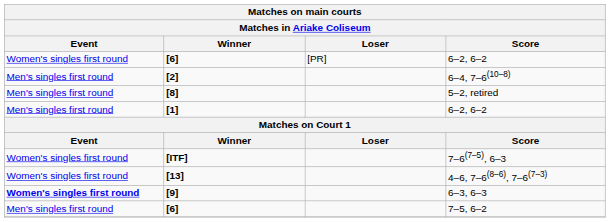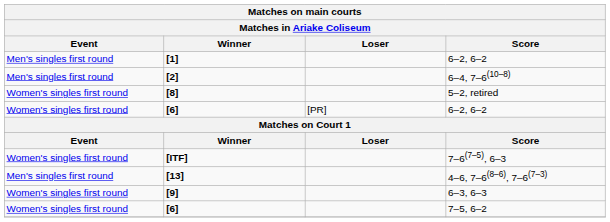 <table class="wikitable collapsible uncollapsed" style="margin:auto;">
 <tr>
 <th colspan="4" style="white-space:nowrap;">Matches on main courts</th>
 </tr>
 <tr>
 <th colspan="4">Matches in <a href='#'>Ariake Coliseum</a></th>
 </tr>
 <tr>
 <th width="250">Event</th>
 <th width="220">Winner</th>
 <th width="220">Loser</th>
 <th width="250">Score</th>
 </tr>
 <tr>
-<td><a href='#'>Women's singles first round</a></td>
-<td><strong> [6]</strong></td>
-<td> [PR]</td>
+<td><a href='#'>Men's singles first round</a></td>
+<td><strong> [1]</strong></td>
+<td></td>
 <td>6–2, 6–2</td>
 </tr>
 <tr>
 <td><a href='#'>Men's singles first round</a></td>
 <td><strong> [2]</strong></td>
 <td></td>
 <td>6–4, 7–6<sup>(10–8)</sup></td>
 </tr>
 <tr>
-<td><a href='#'>Men's singles first round</a></td>
+<td><a href='#'>Women's singles first round</a></td>
 <td><strong> [8]</strong></td>
 <td></td>
 <td>5–2, retired</td>
 </tr>
 <tr>
-<td><a href='#'>Men's singles first round</a></td>
-<td><strong> [1]</strong></td>
-<td></td>
+<td><a href='#'>Women's singles first round</a></td>
+<td><strong> [6]</strong></td>
+<td> [PR]</td>
 <td>6–2, 6–2</td>
 </tr>
 <tr>
 <th colspan="4">Matches on Court 1</th>
 </tr>
 <tr>
 <th width="220">Event</th>
 <th width="220">Winner</th>
 <th width="220">Loser</th>
 <th width="250">Score</th>
 </tr>
 <tr>
 <td><a href='#'>Women's singles first round</a></td>
 <td><strong> [ITF]</strong></td>
 <td></td>
 <td>7–6<sup>(7–5)</sup>, 6–3</td>
 </tr>
 <tr>
-<td><a href='#'>Women's singles first round</a></td>
+<td><a href='#'>Men's singles first round</a></td>
 <td><strong> [13]</strong></td>
 <td></td>
 <td>4–6, 7–6<sup>(8–6)</sup>, 7–6<sup>(7–3)</sup></td>
 </tr>
 <tr>
-<td><strong><a href='#'>Women's singles first round</a></strong></td>
+<td><a href='#'>Women's singles first round</a></td>
 <td><strong> [9]</strong></td>
 <td></td>
 <td>6–3, 6–3</td>
 </tr>
 <tr>
-<td><a href='#'>Men's singles first round</a></td>
+<td><a href='#'>Women's singles first round</a></td>
 <td><strong> [6]</strong></td>
 <td></td>
 <td>7–5, 6–2</td>
 </tr>
 <tr>
 </tr>
 </table>
